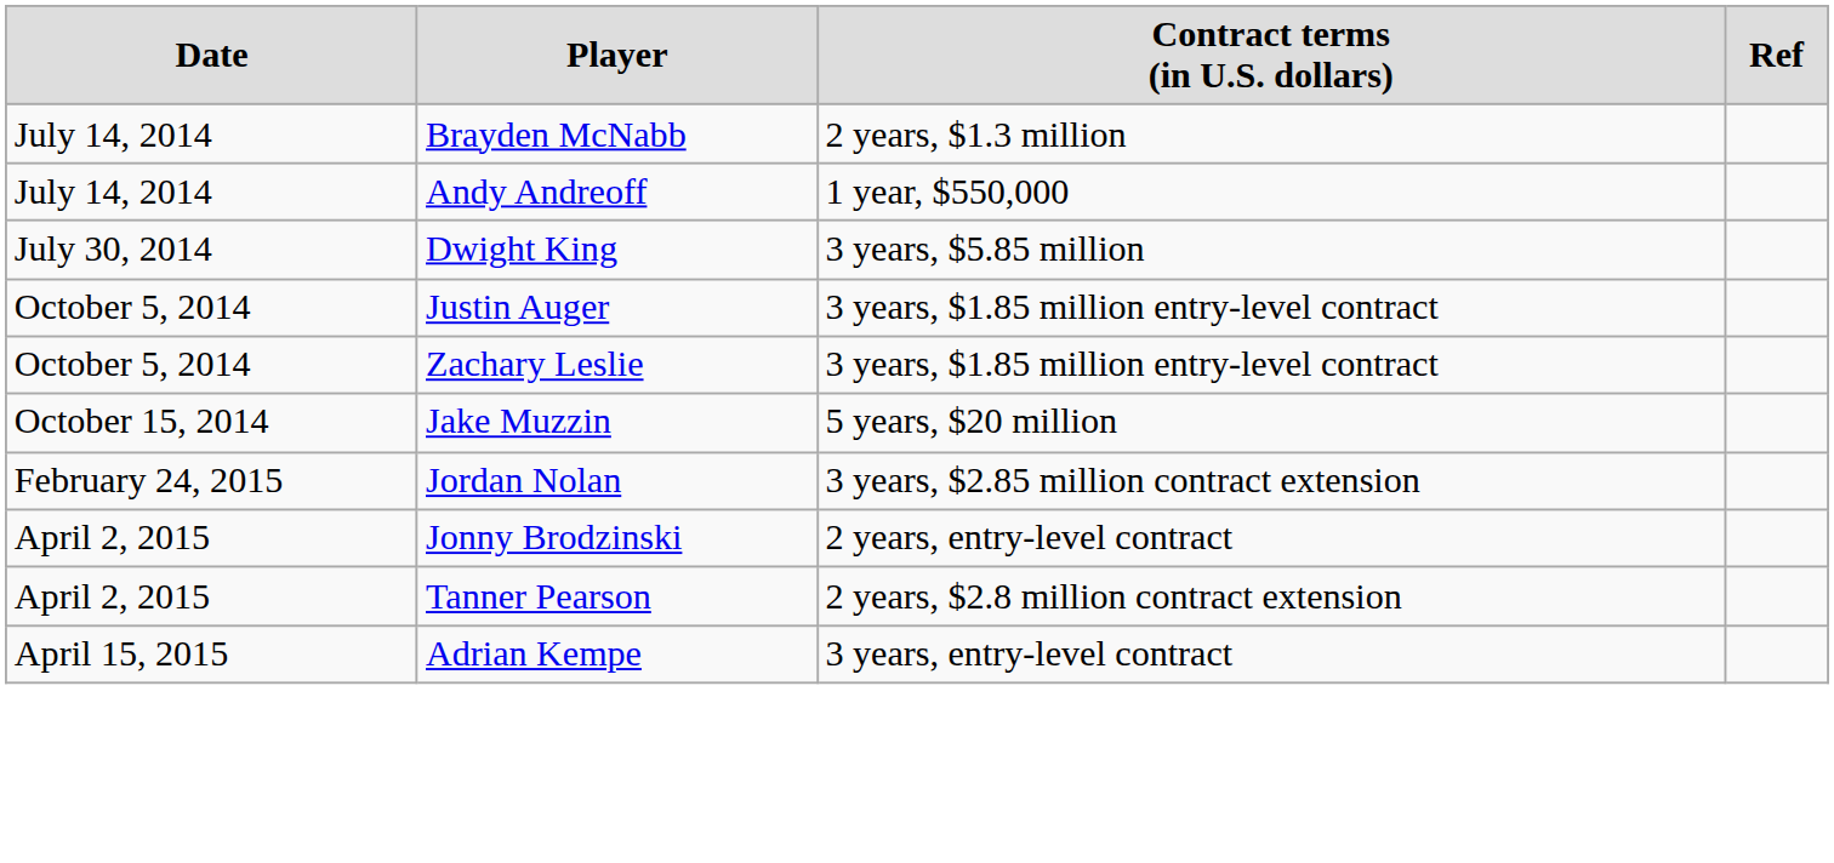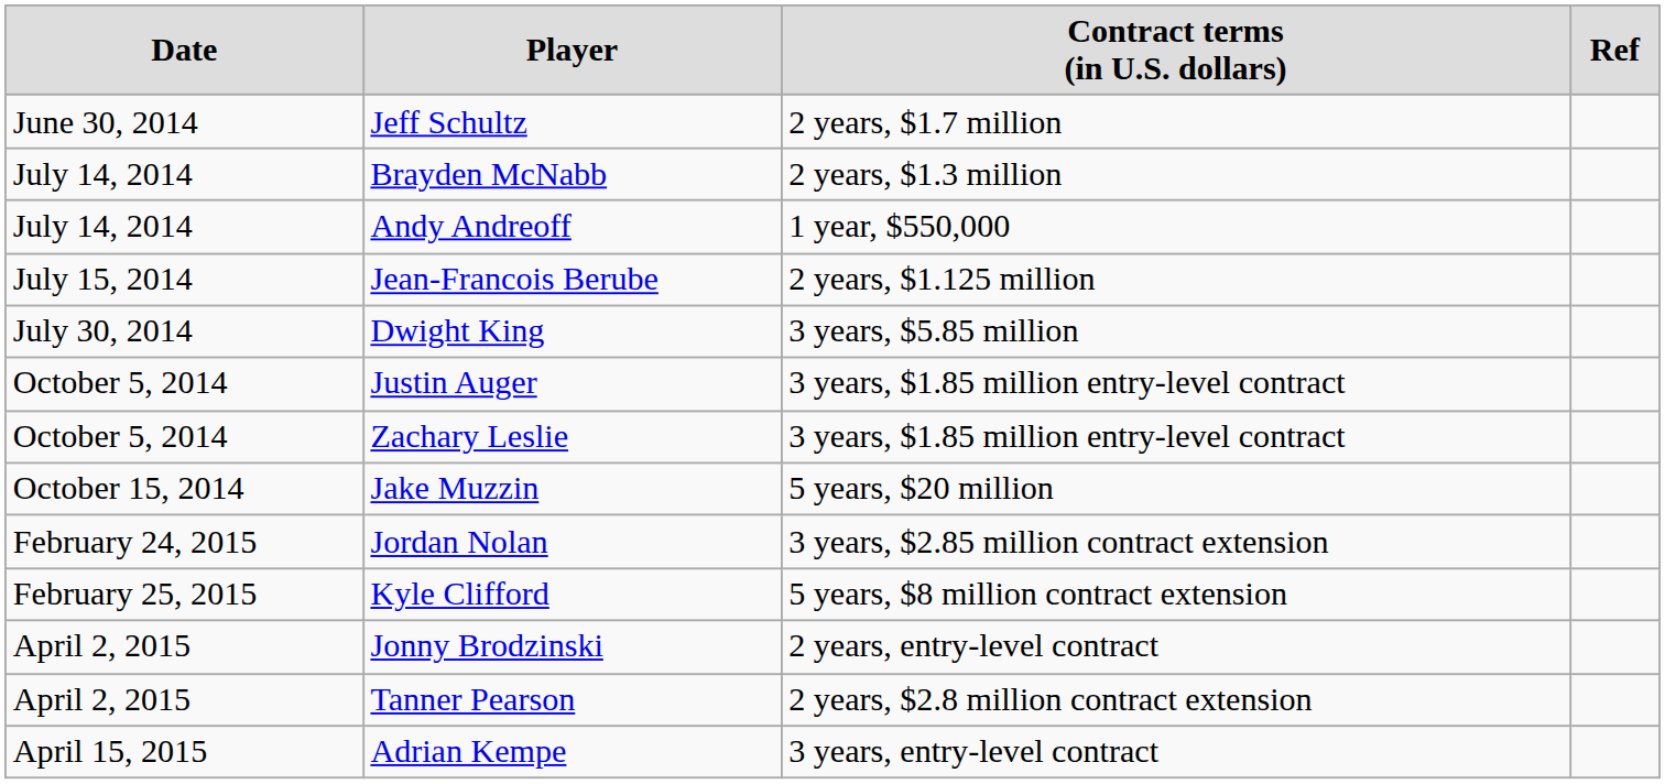 <table class="wikitable" style="border-collapse: collapse; width: 50em; padding: 3;">
 <tr align="center" bgcolor="#dddddd">
 <td><strong>Date</strong></td>
 <td><strong>Player</strong></td>
 <td><strong>Contract terms</strong><br><strong>(in U.S. dollars)</strong></td>
 <td><strong>Ref</strong></td>
+</tr>
+<tr>
+<td>June 30, 2014</td>
+<td><a href='#'>Jeff Schultz</a></td>
+<td>2 years, $1.7 million</td>
+<td></td>
 </tr>
 <tr>
 <td>July 14, 2014</td>
 <td><a href='#'>Brayden McNabb</a></td>
 <td>2 years, $1.3 million</td>
 <td></td>
 </tr>
 <tr>
 <td>July 14, 2014</td>
 <td><a href='#'>Andy Andreoff</a></td>
 <td>1 year, $550,000</td>
+<td></td>
+</tr>
+<tr>
+<td>July 15, 2014</td>
+<td><a href='#'>Jean-Francois Berube</a></td>
+<td>2 years, $1.125 million</td>
 <td></td>
 </tr>
 <tr>
 <td>July 30, 2014</td>
 <td><a href='#'>Dwight King</a></td>
 <td>3 years, $5.85 million</td>
 <td></td>
 </tr>
 <tr>
 <td>October 5, 2014</td>
 <td><a href='#'>Justin Auger</a></td>
 <td>3 years, $1.85 million entry-level contract</td>
 <td></td>
 </tr>
 <tr>
 <td>October 5, 2014</td>
 <td><a href='#'>Zachary Leslie</a></td>
 <td>3 years, $1.85 million entry-level contract</td>
 <td></td>
 </tr>
 <tr>
 <td>October 15, 2014</td>
 <td><a href='#'>Jake Muzzin</a></td>
 <td>5 years, $20 million</td>
 <td></td>
 </tr>
 <tr>
 <td>February 24, 2015</td>
 <td><a href='#'>Jordan Nolan</a></td>
 <td>3 years, $2.85 million contract extension</td>
 <td></td>
 </tr>
 <tr>
+<td>February 25, 2015</td>
+<td><a href='#'>Kyle Clifford</a></td>
+<td>5 years, $8 million contract extension</td>
+<td></td>
+</tr>
+<tr>
 <td>April 2, 2015</td>
 <td><a href='#'>Jonny Brodzinski</a></td>
 <td>2 years, entry-level contract</td>
 <td></td>
 </tr>
 <tr>
 <td>April 2, 2015</td>
 <td><a href='#'>Tanner Pearson</a></td>
 <td>2 years, $2.8 million contract extension</td>
 <td></td>
 </tr>
 <tr>
 <td>April 15, 2015</td>
 <td><a href='#'>Adrian Kempe</a></td>
 <td>3 years, entry-level contract</td>
 <td></td>
 </tr>
 </table>
